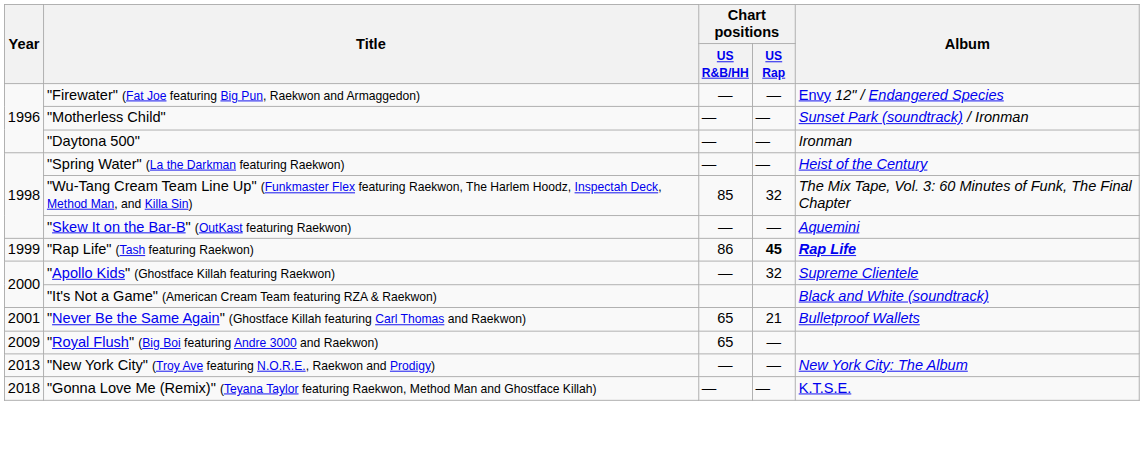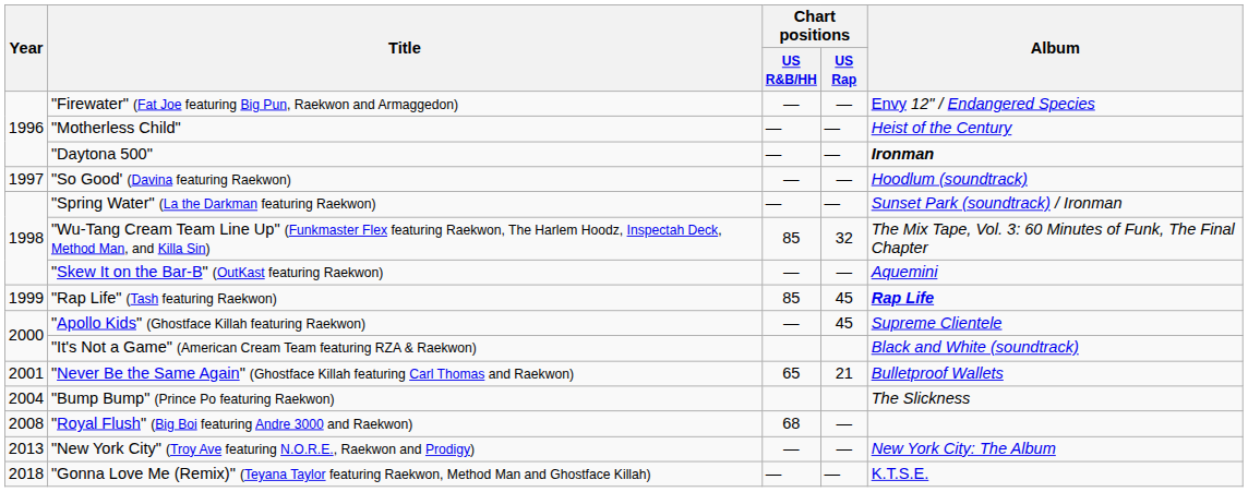 <table class="wikitable">
 <tr>
 <th rowspan="2">Year</th>
 <th rowspan="2">Title</th>
 <th colspan="2">Chart positions</th>
 <th rowspan=2>Album</th>
 </tr>
 <tr>
 <th width="40"><small><a href='#'>US<br>R&B/HH</a></small></th>
 <th width="40"><small><a href='#'>US<br>Rap</a></small></th>
 </tr>
 <tr>
 <td rowspan="3">1996</td>
 <td>"Firewater" <small>(<a href='#'>Fat Joe</a> featuring <a href='#'>Big Pun</a>, Raekwon and Armaggedon)</small></td>
 <td align=center>—</td>
 <td align=center>—</td>
 <td align=left><a href='#'>Envy</a> <em>12" / <a href='#'>Endangered Species</a></em></td>
 </tr>
 <tr>
 <td>"Motherless Child"</td>
 <td>—</td>
 <td>—</td>
-<td><em><a href='#'>Sunset Park (soundtrack)</a> / Ironman</em></td>
+<td><a href='#'><em>Heist of the Century</em></a></td>
 </tr>
 <tr>
 <td>"Daytona 500"</td>
 <td>—</td>
 <td>—</td>
-<td><em>Ironman</em></td>
+<td><strong><em>Ironman</em></strong></td>
+</tr>
+<tr>
+<td>1997</td>
+<td>"So Good' <small>(<a href='#'>Davina</a> featuring Raekwon)</small></td>
+<td align=center>—</td>
+<td align=center>—</td>
+<td align=left><em><a href='#'>Hoodlum (soundtrack)</a></em></td>
 </tr>
 <tr>
 <td rowspan="3">1998</td>
 <td>"Spring Water" <small>(<a href='#'>La the Darkman</a> featuring Raekwon)</small></td>
 <td>—</td>
 <td>—</td>
-<td><a href='#'><em>Heist of the Century</em></a></td>
+<td><em><a href='#'>Sunset Park (soundtrack)</a> / Ironman</em></td>
 </tr>
 <tr>
 <td>"Wu-Tang Cream Team Line Up" <small>(<a href='#'>Funkmaster Flex</a> featuring Raekwon, The Harlem Hoodz, <a href='#'>Inspectah Deck</a>, <a href='#'>Method Man</a>, and <a href='#'>Killa Sin</a>)</small></td>
 <td align="center">85</td>
 <td align="center">32</td>
 <td><em>The Mix Tape, Vol. 3: 60 Minutes of Funk, The Final Chapter</em></td>
 </tr>
 <tr>
 <td>"<a href='#'>Skew It on the Bar-B</a>" <small>(<a href='#'>OutKast</a> featuring Raekwon)</small></td>
 <td align=center>—</td>
 <td align=center>—</td>
 <td><em><a href='#'>Aquemini</a></em></td>
 </tr>
 <tr>
 <td>1999</td>
 <td>"Rap Life" <small>(<a href='#'>Tash</a> featuring Raekwon)</small></td>
-<td align=center>86</td>
-<td align=center><strong>45</strong></td>
+<td align="center">85</td>
+<td align=center>45</td>
 <td><strong><em><a href='#'>Rap Life</a></em></strong></td>
 </tr>
 <tr>
 <td rowspan="2">2000</td>
 <td>"<a href='#'>Apollo Kids</a>" <small>(Ghostface Killah featuring Raekwon)</small></td>
 <td align=center>—</td>
-<td align=center>32</td>
+<td align=center>45</td>
 <td><em><a href='#'>Supreme Clientele</a></em></td>
 </tr>
 <tr>
 <td>"It's Not a Game"  <small>(American Cream Team featuring RZA & Raekwon)</small></td>
 <td></td>
 <td></td>
 <td><em><a href='#'>Black and White (soundtrack)</a></em></td>
 </tr>
 <tr>
 <td>2001</td>
 <td>"<a href='#'>Never Be the Same Again</a>" <small>(Ghostface Killah featuring <a href='#'>Carl Thomas</a> and Raekwon)</small></td>
 <td align=center>65</td>
 <td align=center>21</td>
 <td><em><a href='#'>Bulletproof Wallets</a></em></td>
 </tr>
 <tr>
-<td>2009</td>
+<td>2004</td>
+<td>"Bump Bump" <small>(Prince Po featuring Raekwon)</small></td>
+<td></td>
+<td></td>
+<td><em>The Slickness</em></td>
+</tr>
+<tr>
+<td>2008</td>
 <td>"<a href='#'>Royal Flush</a>" <small>(<a href='#'>Big Boi</a> featuring <a href='#'>Andre 3000</a> and Raekwon)</small></td>
-<td align=center>65</td>
+<td align=center>68</td>
 <td align=center>—</td>
 <td></td>
 </tr>
 <tr>
 <td>2013</td>
 <td>"New York City" <small>(<a href='#'>Troy Ave</a> featuring <a href='#'>N.O.R.E.</a>, Raekwon and <a href='#'>Prodigy</a>)</small></td>
 <td align=center>—</td>
 <td align=center>—</td>
 <td><em><a href='#'>New York City: The Album</a></em></td>
 </tr>
 <tr>
 <td>2018</td>
 <td>"Gonna Love Me (Remix)" <small>(<a href='#'>Teyana Taylor</a> featuring Raekwon, Method Man and Ghostface Killah)</small></td>
 <td>—</td>
 <td>—</td>
 <td><a href='#'>K.T.S.E.</a></td>
 </tr>
 </table>
